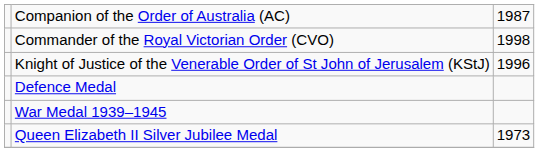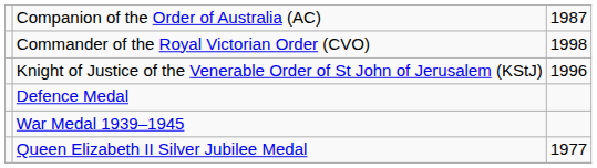 <table class="wikitable">
 <tr>
 <td></td>
 <td>Companion of the <a href='#'>Order of Australia</a> (AC)</td>
 <td>1987</td>
 </tr>
 <tr>
 <td></td>
 <td>Commander of the <a href='#'>Royal Victorian Order</a> (CVO)</td>
 <td>1998</td>
 </tr>
 <tr>
 <td></td>
 <td>Knight of Justice of the <a href='#'>Venerable Order of St John of Jerusalem</a> (KStJ)</td>
 <td>1996</td>
 </tr>
 <tr>
 <td></td>
 <td><a href='#'>Defence Medal</a></td>
 <td></td>
 </tr>
 <tr>
 <td></td>
 <td><a href='#'>War Medal 1939–1945</a></td>
 <td></td>
 </tr>
 <tr>
 <td></td>
 <td><a href='#'>Queen Elizabeth II Silver Jubilee Medal</a></td>
-<td>1973</td>
+<td>1977</td>
 </tr>
 <tr>
 </tr>
 </table>
